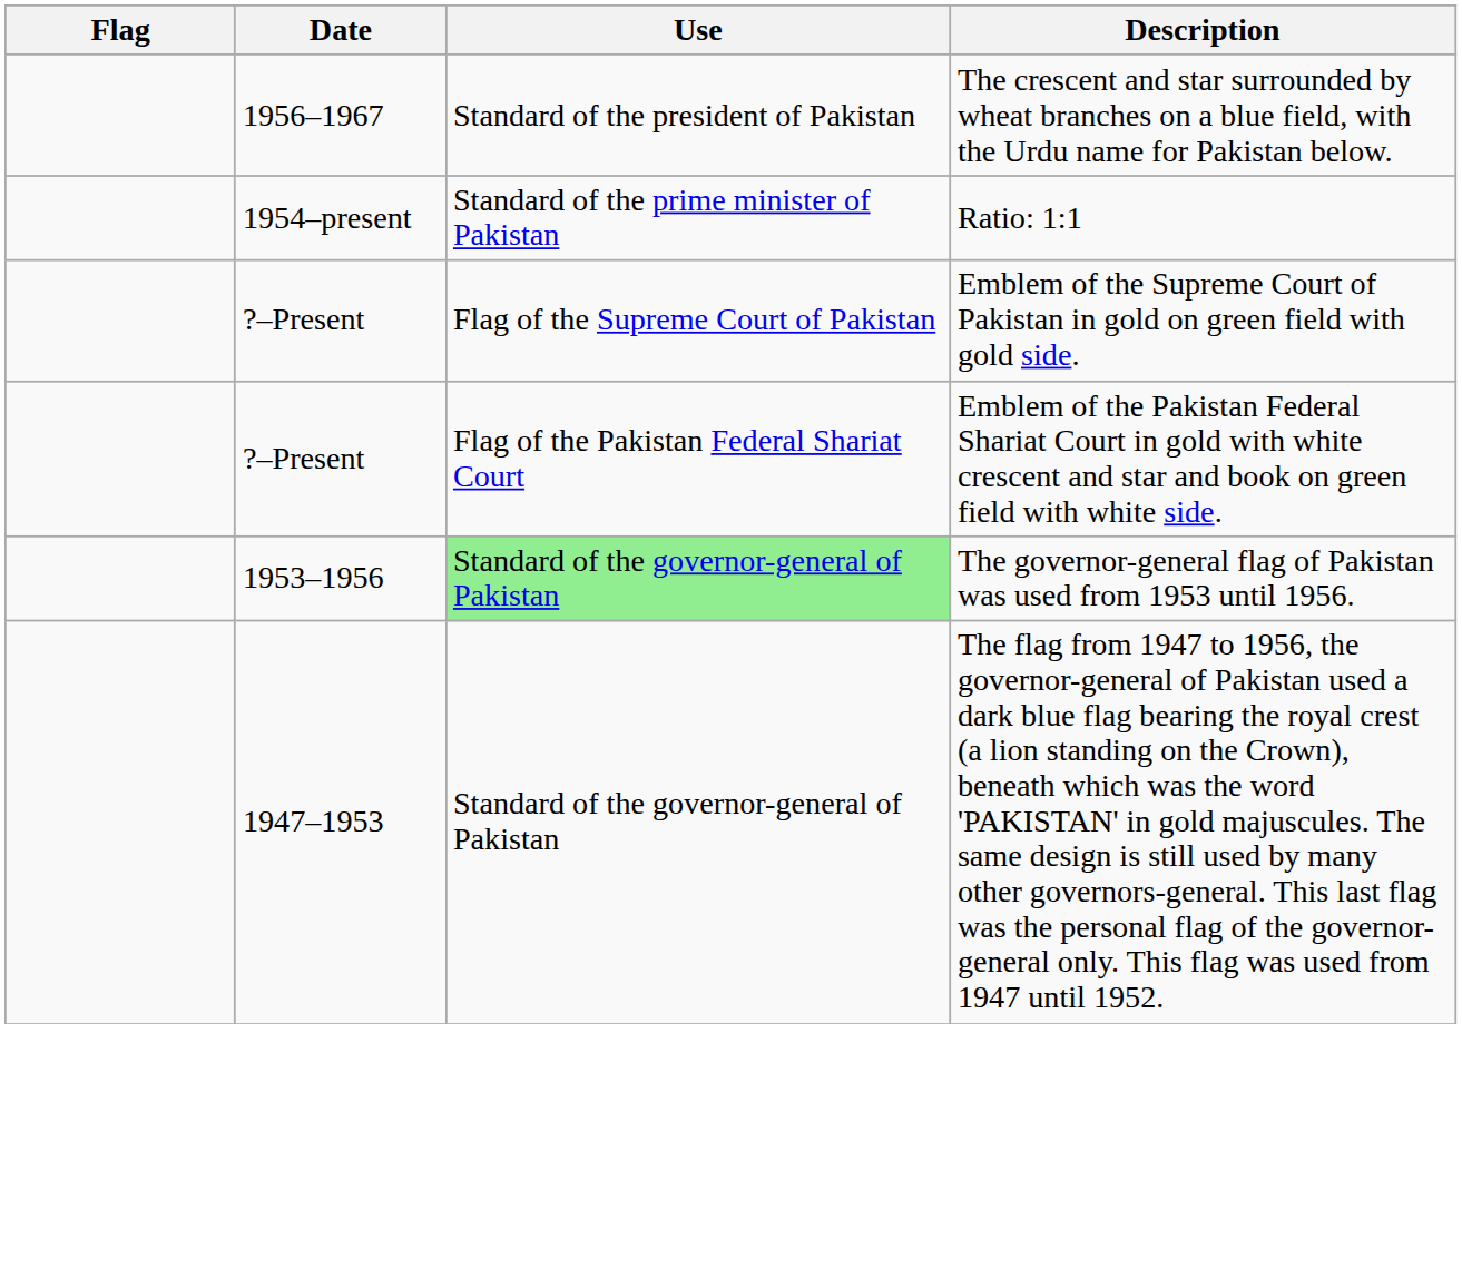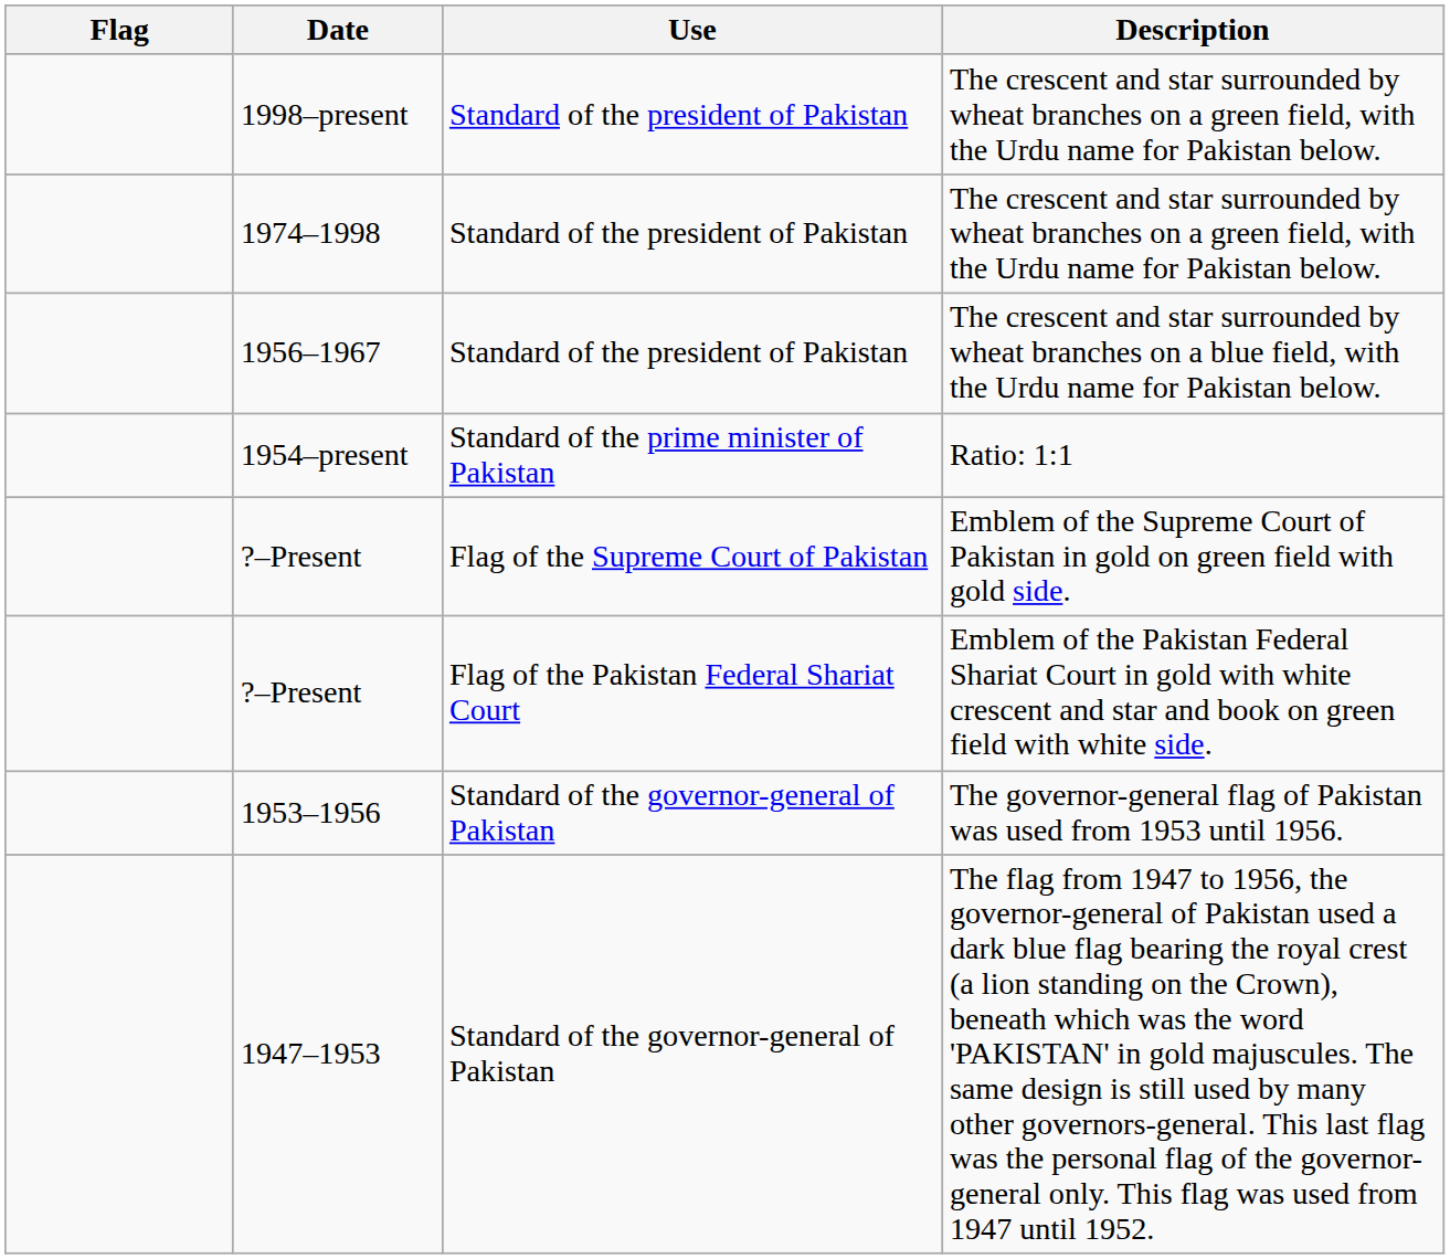 <table class="wikitable sortable">
 <tr style="background:#efefef;">
 <th style="width:110px;">Flag</th>
 <th style="width:100px;">Date</th>
 <th style="width:250px;">Use</th>
 <th style="width:250px;">Description</th>
+</tr>
+<tr>
+<td></td>
+<td>1998–present</td>
+<td><a href='#'>Standard</a> of the <a href='#'>president of Pakistan</a></td>
+<td>The crescent and star surrounded by wheat branches on a green field, with the Urdu name for Pakistan below.</td>
+</tr>
+<tr>
+<td></td>
+<td>1974–1998</td>
+<td>Standard of the president of Pakistan</td>
+<td>The crescent and star surrounded by wheat branches on a green field, with the Urdu name for Pakistan below.</td>
 </tr>
 <tr>
 <td></td>
 <td>1956–1967</td>
 <td>Standard of the president of Pakistan</td>
 <td>The crescent and star surrounded by wheat branches on a blue field, with the Urdu name for Pakistan below.</td>
 </tr>
 <tr>
 <td></td>
 <td>1954–present</td>
 <td>Standard of the <a href='#'>prime minister of Pakistan</a></td>
 <td>Ratio: 1:1</td>
 </tr>
 <tr>
 <td></td>
 <td>?–Present</td>
 <td>Flag of the <a href='#'>Supreme Court of Pakistan</a></td>
 <td>Emblem of the Supreme Court of Pakistan in gold on green field with gold <a href='#'>side</a>.</td>
 </tr>
 <tr>
 <td></td>
 <td>?–Present</td>
 <td>Flag of the Pakistan <a href='#'>Federal Shariat Court</a></td>
 <td>Emblem of the Pakistan Federal Shariat Court in gold with white crescent and star and book on green field with white <a href='#'>side</a>.</td>
 </tr>
 <tr>
 <td></td>
 <td>1953–1956</td>
-<td style="background: lightgreen;">Standard of the <a href='#'>governor-general of Pakistan</a></td>
+<td>Standard of the <a href='#'>governor-general of Pakistan</a></td>
 <td>The governor-general flag of Pakistan was used from 1953 until 1956.</td>
 </tr>
 <tr>
 <td></td>
 <td>1947–1953</td>
 <td>Standard of the governor-general of Pakistan</td>
 <td>The flag from 1947 to 1956, the governor-general of Pakistan used a dark blue flag bearing the royal crest (a lion standing on the Crown), beneath which was the word 'PAKISTAN' in gold majuscules. The same design is still used by many other governors-general. This last flag was the personal flag of the governor-general only. This flag was used from 1947 until 1952.</td>
 </tr>
 </table>
